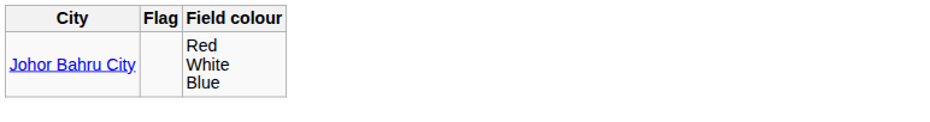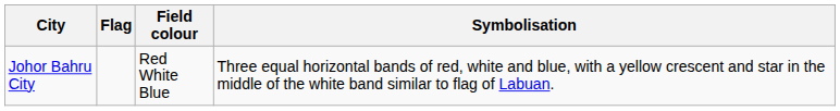 <table class="wikitable">
 <tr>
 <th>City</th>
 <th>Flag</th>
 <th>Field colour</th>
+<th>Symbolisation</th>
 </tr>
 <tr>
 <td><a href='#'>Johor Bahru City</a></td>
 <td></td>
 <td>Red<br>White<br>Blue</td>
+<td>Three equal horizontal bands of red, white and blue, with a yellow crescent and star in the middle of the white band similar to flag of <a href='#'>Labuan</a>.</td>
 </tr>
 </table>
